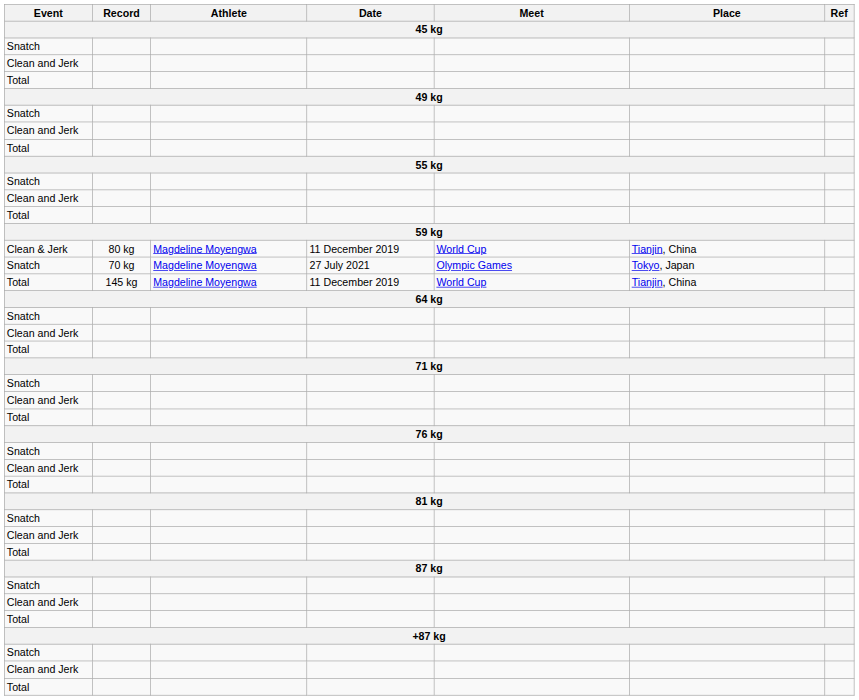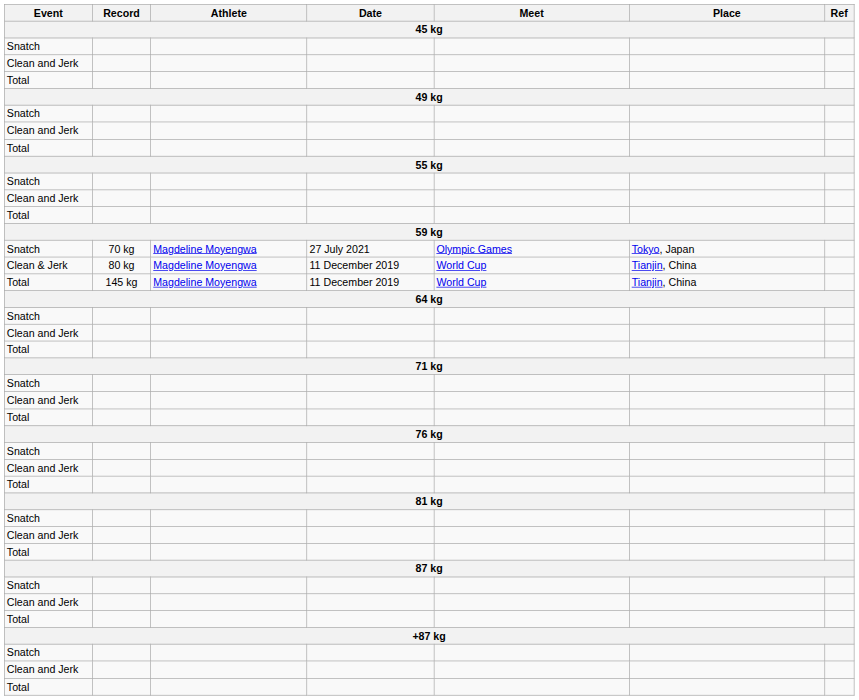 <table class="wikitable" style="font-size:95%;">
 <tr>
 <th width=9%>Event</th>
 <th width=6%>Record</th>
 <th width=16%>Athlete</th>
 <th width=13%>Date</th>
 <th width=20%>Meet</th>
 <th width=20%>Place</th>
 <th width=3%>Ref</th>
 </tr>
 <tr bgcolor="#DDDDDD">
 <th colspan="7">45 kg</th>
 </tr>
 <tr>
 <td>Snatch</td>
 <td align="center"></td>
 <td></td>
 <td></td>
 <td></td>
 <td></td>
 <td></td>
 </tr>
 <tr>
 <td>Clean and Jerk</td>
 <td align="center"></td>
 <td></td>
 <td></td>
 <td></td>
 <td></td>
 <td></td>
 </tr>
 <tr>
 <td>Total</td>
 <td align="center"></td>
 <td></td>
 <td></td>
 <td></td>
 <td></td>
 <td></td>
 </tr>
 <tr bgcolor="#DDDDDD">
 <th colspan="7">49 kg</th>
 </tr>
 <tr>
 <td>Snatch</td>
 <td align="center"></td>
 <td></td>
 <td></td>
 <td></td>
 <td></td>
 <td></td>
 </tr>
 <tr>
 <td>Clean and Jerk</td>
 <td align="center"></td>
 <td></td>
 <td></td>
 <td></td>
 <td></td>
 <td></td>
 </tr>
 <tr>
 <td>Total</td>
 <td align="center"></td>
 <td></td>
 <td></td>
 <td></td>
 <td></td>
 <td></td>
 </tr>
 <tr bgcolor="#DDDDDD">
 <th colspan="7">55 kg</th>
 </tr>
 <tr>
 <td>Snatch</td>
 <td align="center"></td>
 <td></td>
 <td></td>
 <td></td>
 <td></td>
 <td></td>
 </tr>
 <tr>
 <td>Clean and Jerk</td>
 <td align="center"></td>
 <td></td>
 <td></td>
 <td></td>
 <td></td>
 <td></td>
 </tr>
 <tr>
 <td>Total</td>
 <td align="center"></td>
 <td></td>
 <td></td>
 <td></td>
 <td></td>
 <td></td>
 </tr>
 <tr bgcolor="#DDDDDD">
 <th colspan="7">59 kg</th>
 </tr>
 <tr>
+<td>Snatch</td>
+<td align="center">70 kg</td>
+<td><a href='#'>Magdeline Moyengwa</a></td>
+<td>27 July 2021</td>
+<td><a href='#'>Olympic Games</a></td>
+<td><a href='#'>Tokyo</a>, Japan</td>
+<td></td>
+</tr>
+<tr>
 <td>Clean & Jerk</td>
 <td align="center">80 kg</td>
 <td><a href='#'>Magdeline Moyengwa</a></td>
 <td>11 December 2019</td>
 <td><a href='#'>World Cup</a></td>
 <td><a href='#'>Tianjin</a>, China</td>
-<td></td>
-</tr>
-<tr>
-<td>Snatch</td>
-<td align="center">70 kg</td>
-<td><a href='#'>Magdeline Moyengwa</a></td>
-<td>27 July 2021</td>
-<td><a href='#'>Olympic Games</a></td>
-<td><a href='#'>Tokyo</a>, Japan</td>
 <td></td>
 </tr>
 <tr>
 <td>Total</td>
 <td align="center">145 kg</td>
 <td><a href='#'>Magdeline Moyengwa</a></td>
 <td>11 December 2019</td>
 <td><a href='#'>World Cup</a></td>
 <td><a href='#'>Tianjin</a>, China</td>
 <td></td>
 </tr>
 <tr bgcolor="#DDDDDD">
 <th colspan="7">64 kg</th>
 </tr>
 <tr>
 <td>Snatch</td>
 <td align="center"></td>
 <td></td>
 <td></td>
 <td></td>
 <td></td>
 <td></td>
 </tr>
 <tr>
 <td>Clean and Jerk</td>
 <td align="center"></td>
 <td></td>
 <td></td>
 <td></td>
 <td></td>
 <td></td>
 </tr>
 <tr>
 <td>Total</td>
 <td align="center"></td>
 <td></td>
 <td></td>
 <td></td>
 <td></td>
 <td></td>
 </tr>
 <tr bgcolor="#DDDDDD">
 <th colspan="7">71 kg</th>
 </tr>
 <tr>
 <td>Snatch</td>
 <td align="center"></td>
 <td></td>
 <td></td>
 <td></td>
 <td></td>
 <td></td>
 </tr>
 <tr>
 <td>Clean and Jerk</td>
 <td align="center"></td>
 <td></td>
 <td></td>
 <td></td>
 <td></td>
 <td></td>
 </tr>
 <tr>
 <td>Total</td>
 <td align="center"></td>
 <td></td>
 <td></td>
 <td></td>
 <td></td>
 <td></td>
 </tr>
 <tr bgcolor="#DDDDDD">
 <th colspan="7">76 kg</th>
 </tr>
 <tr>
 <td>Snatch</td>
 <td align="center"></td>
 <td></td>
 <td></td>
 <td></td>
 <td></td>
 <td></td>
 </tr>
 <tr>
 <td>Clean and Jerk</td>
 <td align="center"></td>
 <td></td>
 <td></td>
 <td></td>
 <td></td>
 <td></td>
 </tr>
 <tr>
 <td>Total</td>
 <td align="center"></td>
 <td></td>
 <td></td>
 <td></td>
 <td></td>
 <td></td>
 </tr>
 <tr bgcolor="#DDDDDD">
 <th colspan="7">81 kg</th>
 </tr>
 <tr>
 <td>Snatch</td>
 <td align="center"></td>
 <td></td>
 <td></td>
 <td></td>
 <td></td>
 <td></td>
 </tr>
 <tr>
 <td>Clean and Jerk</td>
 <td align="center"></td>
 <td></td>
 <td></td>
 <td></td>
 <td></td>
 <td></td>
 </tr>
 <tr>
 <td>Total</td>
 <td align="center"></td>
 <td></td>
 <td></td>
 <td></td>
 <td></td>
 <td></td>
 </tr>
 <tr bgcolor="#DDDDDD">
 <th colspan="7">87 kg</th>
 </tr>
 <tr>
 <td>Snatch</td>
 <td align="center"></td>
 <td></td>
 <td></td>
 <td></td>
 <td></td>
 <td></td>
 </tr>
 <tr>
 <td>Clean and Jerk</td>
 <td align="center"></td>
 <td></td>
 <td></td>
 <td></td>
 <td></td>
 <td></td>
 </tr>
 <tr>
 <td>Total</td>
 <td align="center"></td>
 <td></td>
 <td></td>
 <td></td>
 <td></td>
 <td></td>
 </tr>
 <tr bgcolor="#DDDDDD">
 <th colspan="7">+87 kg</th>
 </tr>
 <tr>
 <td>Snatch</td>
 <td align="center"></td>
 <td></td>
 <td></td>
 <td></td>
 <td></td>
 <td></td>
 </tr>
 <tr>
 <td>Clean and Jerk</td>
 <td align="center"></td>
 <td></td>
 <td></td>
 <td></td>
 <td></td>
 <td></td>
 </tr>
 <tr>
 <td>Total</td>
 <td align="center"></td>
 <td></td>
 <td></td>
 <td></td>
 <td></td>
 <td></td>
 </tr>
 </table>
